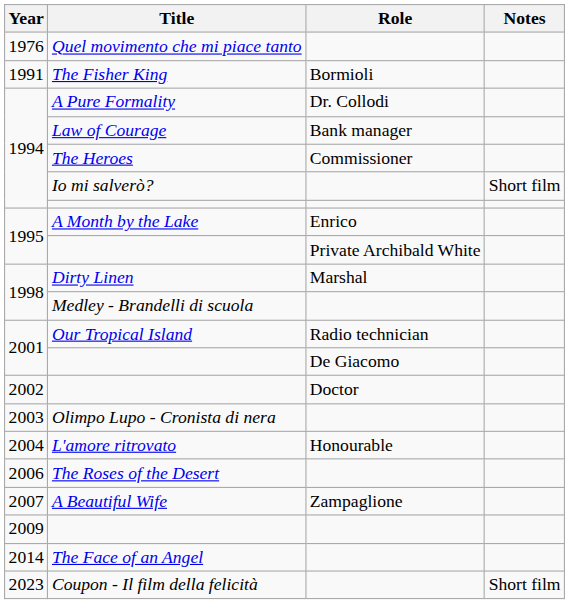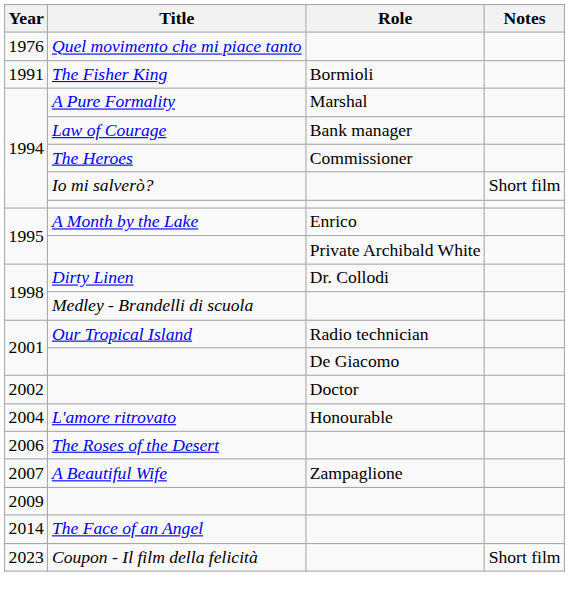 <table class="wikitable plainrowheaders sortable">
 <tr>
 <th scope="col">Year</th>
 <th scope="col">Title</th>
 <th scope="col">Role</th>
 <th scope="col">Notes</th>
 </tr>
 <tr>
 <td>1976</td>
 <td><em><a href='#'>Quel movimento che mi piace tanto</a></em></td>
 <td></td>
 <td></td>
 </tr>
 <tr>
 <td>1991</td>
 <td><em><a href='#'>The Fisher King</a></em></td>
 <td>Bormioli</td>
 <td></td>
 </tr>
 <tr>
 <td rowspan=5>1994</td>
 <td><em><a href='#'>A Pure Formality</a></em></td>
-<td>Dr. Collodi</td>
+<td>Marshal</td>
 <td></td>
 </tr>
 <tr>
 <td><em><a href='#'>Law of Courage</a></em></td>
 <td>Bank manager</td>
 <td></td>
 </tr>
 <tr>
 <td><em><a href='#'>The Heroes</a></em></td>
 <td>Commissioner</td>
 <td></td>
 </tr>
 <tr>
 <td><em>Io mi salverò?</em></td>
 <td></td>
 <td>Short film</td>
 </tr>
 <tr>
 <td><em></em></td>
 <td></td>
 <td></td>
 </tr>
 <tr>
 <td rowspan=2>1995</td>
 <td><em><a href='#'>A Month by the Lake</a></em></td>
 <td>Enrico</td>
 <td></td>
 </tr>
 <tr>
 <td><em></em></td>
 <td>Private Archibald White</td>
 <td></td>
 </tr>
 <tr>
 <td rowspan=2>1998</td>
 <td><em><a href='#'>Dirty Linen</a></em></td>
-<td>Marshal</td>
+<td>Dr. Collodi</td>
 <td></td>
 </tr>
 <tr>
 <td><em>Medley - Brandelli di scuola</em></td>
 <td></td>
 <td></td>
 </tr>
 <tr>
 <td rowspan=2>2001</td>
 <td><em><a href='#'>Our Tropical Island</a></em></td>
 <td>Radio technician</td>
 <td></td>
 </tr>
 <tr>
 <td><em></em></td>
 <td>De Giacomo</td>
 <td></td>
 </tr>
 <tr>
 <td>2002</td>
 <td><em></em></td>
 <td>Doctor</td>
-<td></td>
-</tr>
-<tr>
-<td>2003</td>
-<td><em>Olimpo Lupo - Cronista di nera</em></td>
-<td></td>
 <td></td>
 </tr>
 <tr>
 <td>2004</td>
 <td><em><a href='#'>L'amore ritrovato</a></em></td>
 <td>Honourable</td>
 <td></td>
 </tr>
 <tr>
 <td>2006</td>
 <td><em><a href='#'>The Roses of the Desert</a></em></td>
 <td></td>
 <td></td>
 </tr>
 <tr>
 <td>2007</td>
 <td><em><a href='#'>A Beautiful Wife</a></em></td>
 <td>Zampaglione</td>
 <td></td>
 </tr>
 <tr>
 <td>2009</td>
 <td><em></em></td>
 <td></td>
 <td></td>
 </tr>
 <tr>
 <td>2014</td>
 <td><em><a href='#'>The Face of an Angel</a></em></td>
 <td></td>
 <td></td>
 </tr>
 <tr>
 <td>2023</td>
 <td><em>Coupon - Il film della felicità</em></td>
 <td></td>
 <td>Short film</td>
 </tr>
 </table>
